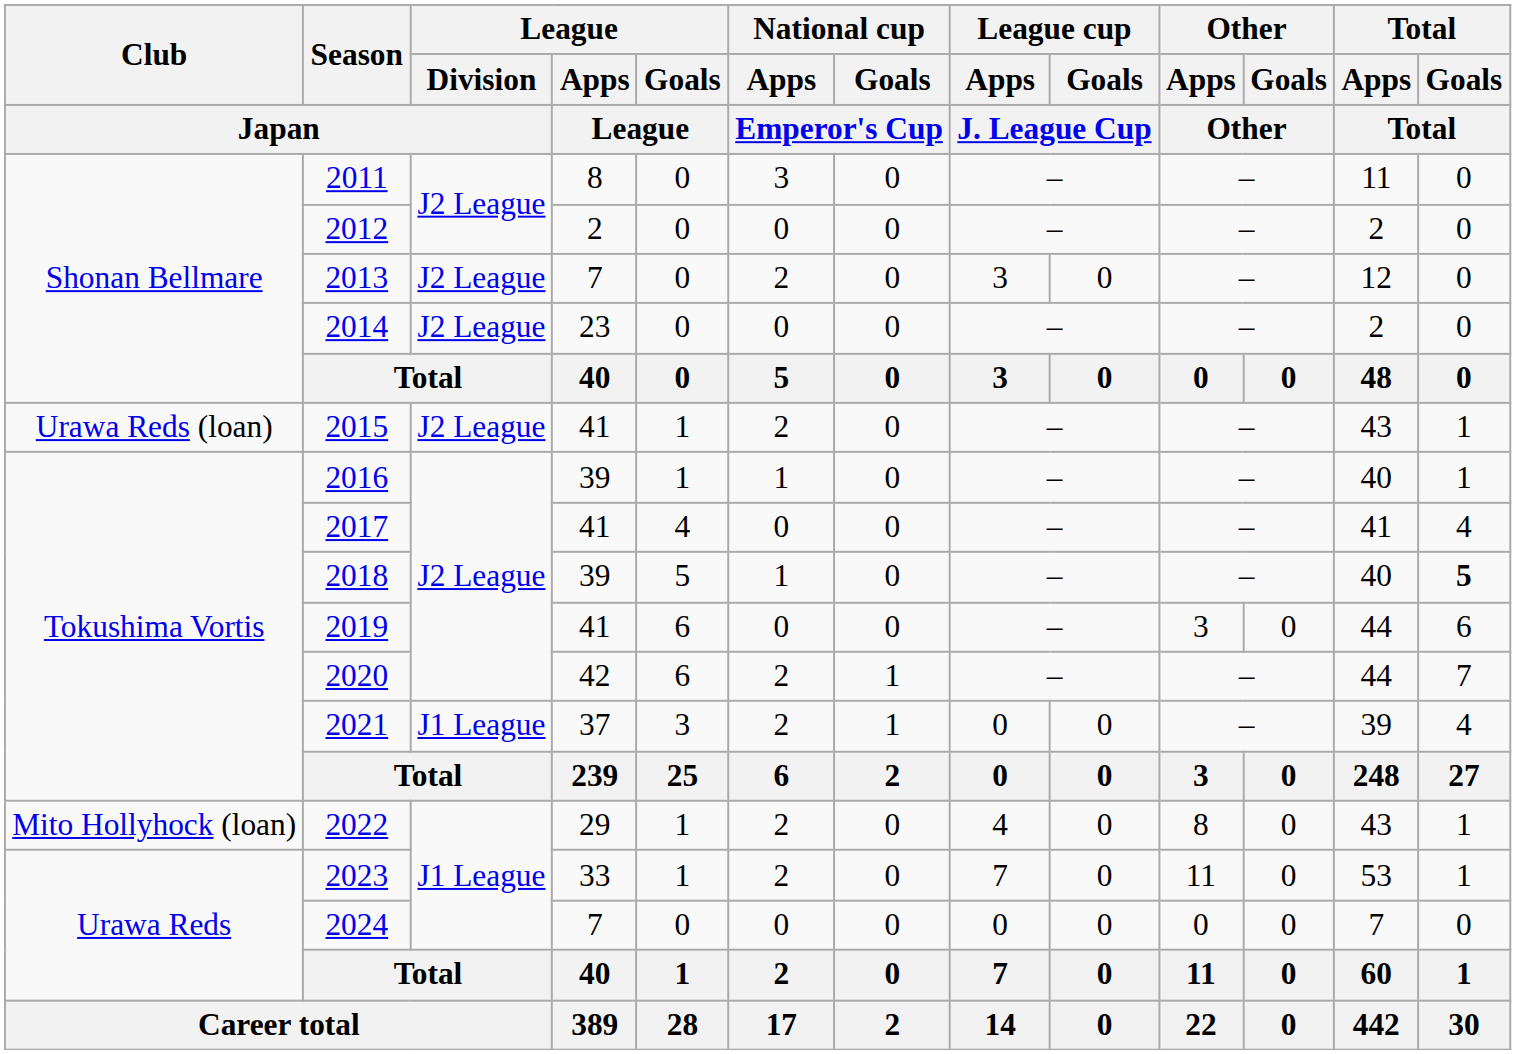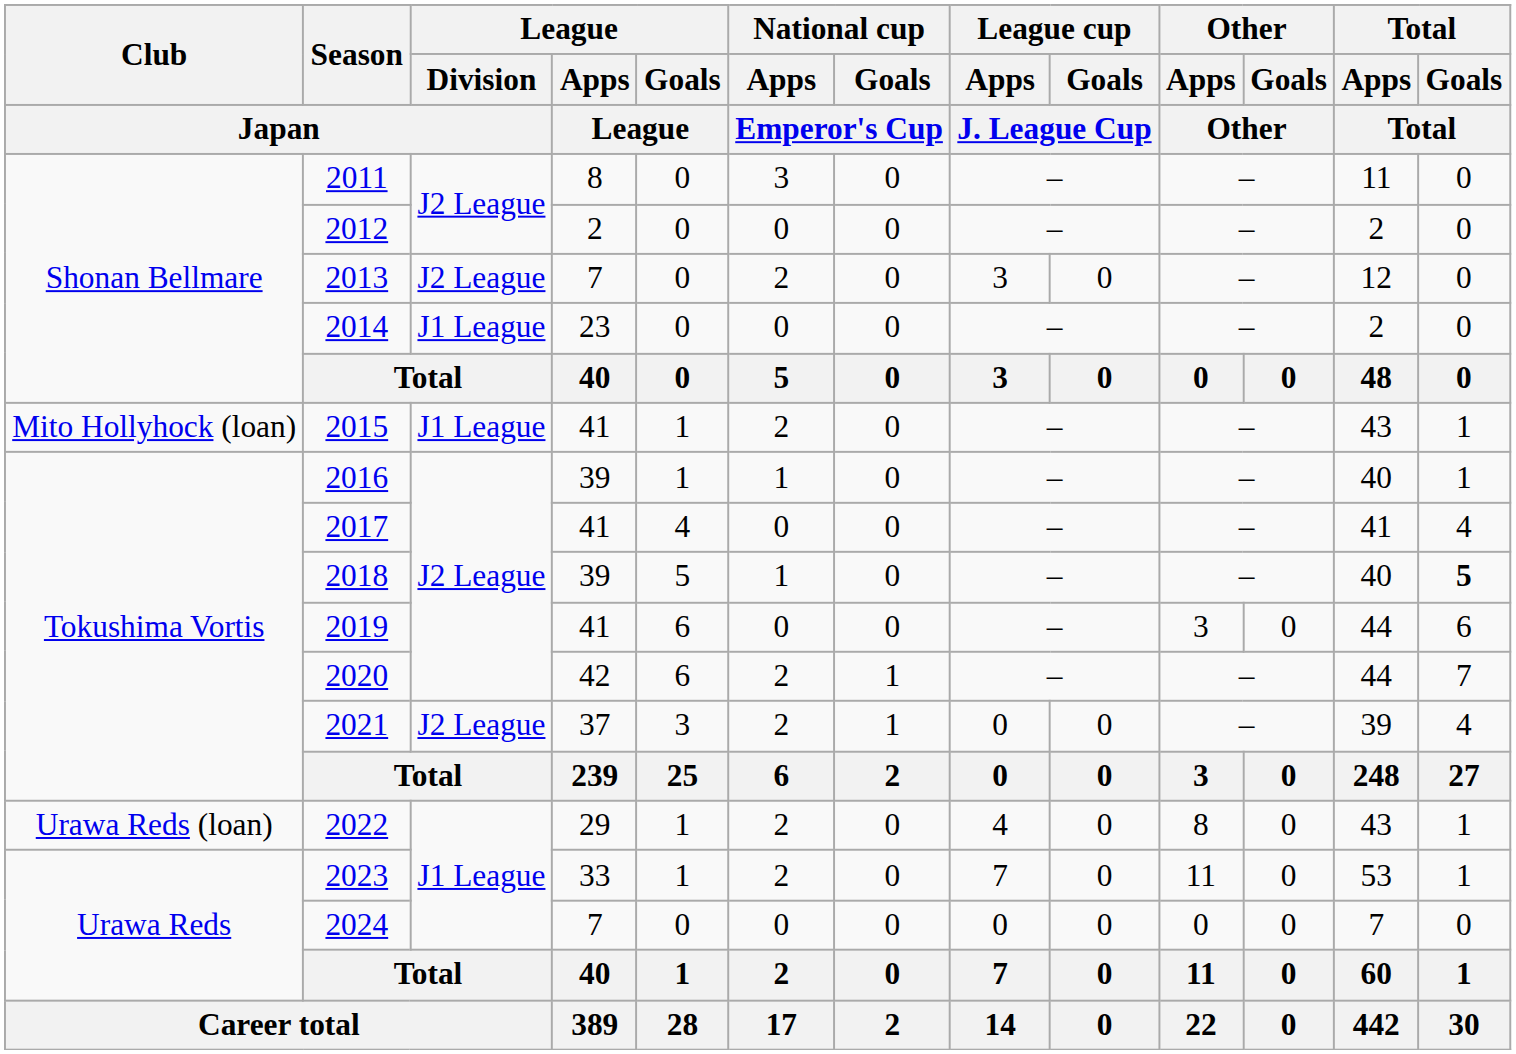 <table class="wikitable" style="text-align:center">
 <tr>
 <th rowspan=2>Club</th>
 <th rowspan=2>Season</th>
 <th colspan=3>League</th>
 <th colspan=2>National cup</th>
 <th colspan=2>League cup</th>
 <th colspan=2>Other</th>
 <th colspan=2>Total</th>
 </tr>
 <tr>
 <th>Division</th>
 <th>Apps</th>
 <th>Goals</th>
 <th>Apps</th>
 <th>Goals</th>
 <th>Apps</th>
 <th>Goals</th>
 <th>Apps</th>
 <th>Goals</th>
 <th>Apps</th>
 <th>Goals</th>
 </tr>
 <tr>
 <th colspan=3>Japan</th>
 <th colspan=2>League</th>
 <th colspan=2><a href='#'>Emperor's Cup</a></th>
 <th colspan=2><a href='#'>J. League Cup</a></th>
 <th colspan=2>Other</th>
 <th colspan=2>Total</th>
 </tr>
 <tr>
 <td rowspan="5"><a href='#'>Shonan Bellmare</a></td>
 <td><a href='#'>2011</a></td>
 <td rowspan="2"><a href='#'>J2 League</a></td>
 <td>8</td>
 <td>0</td>
 <td>3</td>
 <td>0</td>
 <td colspan="2">–</td>
 <td colspan="2">–</td>
 <td>11</td>
 <td>0</td>
 </tr>
 <tr>
 <td><a href='#'>2012</a></td>
 <td>2</td>
 <td>0</td>
 <td>0</td>
 <td>0</td>
 <td colspan="2">–</td>
 <td colspan="2">–</td>
 <td>2</td>
 <td>0</td>
 </tr>
 <tr>
 <td><a href='#'>2013</a></td>
 <td><a href='#'>J2 League</a></td>
 <td>7</td>
 <td>0</td>
 <td>2</td>
 <td>0</td>
 <td>3</td>
 <td>0</td>
 <td colspan="2">–</td>
 <td>12</td>
 <td>0</td>
 </tr>
 <tr>
 <td><a href='#'>2014</a></td>
-<td><a href='#'>J2 League</a></td>
+<td><a href='#'>J1 League</a></td>
 <td>23</td>
 <td>0</td>
 <td>0</td>
 <td>0</td>
 <td colspan="2">–</td>
 <td colspan="2">–</td>
 <td>2</td>
 <td>0</td>
 </tr>
 <tr>
 <th colspan="2">Total</th>
 <th>40</th>
 <th>0</th>
 <th>5</th>
 <th>0</th>
 <th>3</th>
 <th>0</th>
 <th>0</th>
 <th>0</th>
 <th>48</th>
 <th>0</th>
 </tr>
 <tr>
-<td><a href='#'>Urawa Reds</a> (loan)</td>
+<td><a href='#'>Mito Hollyhock</a> (loan)</td>
 <td><a href='#'>2015</a></td>
-<td><a href='#'>J2 League</a></td>
+<td><a href='#'>J1 League</a></td>
 <td>41</td>
 <td>1</td>
 <td>2</td>
 <td>0</td>
 <td colspan="2">–</td>
 <td colspan="2">–</td>
 <td>43</td>
 <td>1</td>
 </tr>
 <tr>
 <td rowspan="7"><a href='#'>Tokushima Vortis</a></td>
 <td><a href='#'>2016</a></td>
 <td rowspan="5"><a href='#'>J2 League</a></td>
 <td>39</td>
 <td>1</td>
 <td>1</td>
 <td>0</td>
 <td colspan="2">–</td>
 <td colspan="2">–</td>
 <td>40</td>
 <td>1</td>
 </tr>
 <tr>
 <td><a href='#'>2017</a></td>
 <td>41</td>
 <td>4</td>
 <td>0</td>
 <td>0</td>
 <td colspan="2">–</td>
 <td colspan="2">–</td>
 <td>41</td>
 <td>4</td>
 </tr>
 <tr>
 <td><a href='#'>2018</a></td>
 <td>39</td>
 <td>5</td>
 <td>1</td>
 <td>0</td>
 <td colspan="2">–</td>
 <td colspan="2">–</td>
 <td>40</td>
 <td><strong>5</strong></td>
 </tr>
 <tr>
 <td><a href='#'>2019</a></td>
 <td>41</td>
 <td>6</td>
 <td>0</td>
 <td>0</td>
 <td colspan="2">–</td>
 <td>3</td>
 <td>0</td>
 <td>44</td>
 <td>6</td>
 </tr>
 <tr>
 <td><a href='#'>2020</a></td>
 <td>42</td>
 <td>6</td>
 <td>2</td>
 <td>1</td>
 <td colspan="2">–</td>
 <td colspan="2">–</td>
 <td>44</td>
 <td>7</td>
 </tr>
 <tr>
 <td><a href='#'>2021</a></td>
-<td><a href='#'>J1 League</a></td>
+<td><a href='#'>J2 League</a></td>
 <td>37</td>
 <td>3</td>
 <td>2</td>
 <td>1</td>
 <td>0</td>
 <td>0</td>
 <td colspan="2">–</td>
 <td>39</td>
 <td>4</td>
 </tr>
 <tr>
 <th colspan="2">Total</th>
 <th>239</th>
 <th>25</th>
 <th>6</th>
 <th>2</th>
 <th>0</th>
 <th>0</th>
 <th>3</th>
 <th>0</th>
 <th>248</th>
 <th>27</th>
 </tr>
 <tr>
-<td><a href='#'>Mito Hollyhock</a> (loan)</td>
+<td><a href='#'>Urawa Reds</a> (loan)</td>
 <td><a href='#'>2022</a></td>
 <td rowspan="3"><a href='#'>J1 League</a></td>
 <td>29</td>
 <td>1</td>
 <td>2</td>
 <td>0</td>
 <td>4</td>
 <td>0</td>
 <td>8</td>
 <td>0</td>
 <td>43</td>
 <td>1</td>
 </tr>
 <tr>
 <td rowspan="3"><a href='#'>Urawa Reds</a></td>
 <td><a href='#'>2023</a></td>
 <td>33</td>
 <td>1</td>
 <td>2</td>
 <td>0</td>
 <td>7</td>
 <td>0</td>
 <td>11</td>
 <td>0</td>
 <td>53</td>
 <td>1</td>
 </tr>
 <tr>
 <td><a href='#'>2024</a></td>
 <td>7</td>
 <td>0</td>
 <td>0</td>
 <td>0</td>
 <td>0</td>
 <td>0</td>
 <td>0</td>
 <td>0</td>
 <td>7</td>
 <td>0</td>
 </tr>
 <tr>
 <th colspan="2">Total</th>
 <th>40</th>
 <th>1</th>
 <th>2</th>
 <th>0</th>
 <th>7</th>
 <th>0</th>
 <th>11</th>
 <th>0</th>
 <th>60</th>
 <th>1</th>
 </tr>
 <tr>
 <th colspan=3>Career total</th>
 <th>389</th>
 <th>28</th>
 <th>17</th>
 <th>2</th>
 <th>14</th>
 <th>0</th>
 <th>22</th>
 <th>0</th>
 <th>442</th>
 <th>30</th>
 </tr>
 </table>
